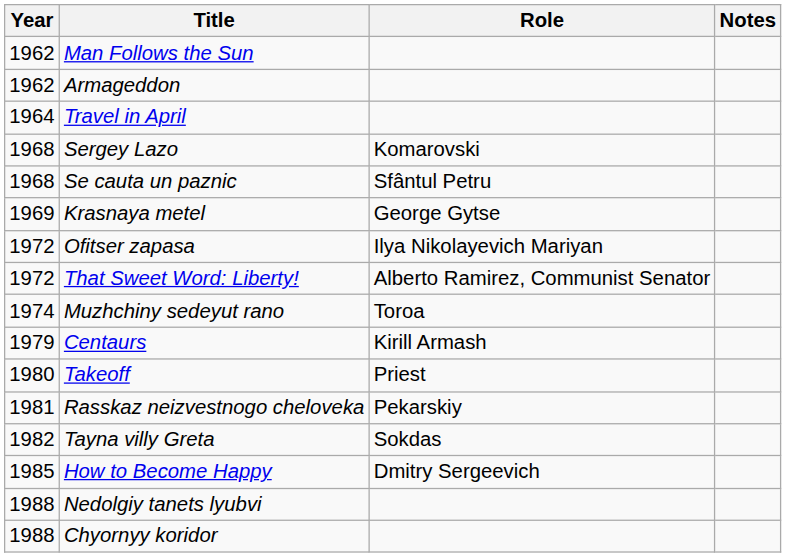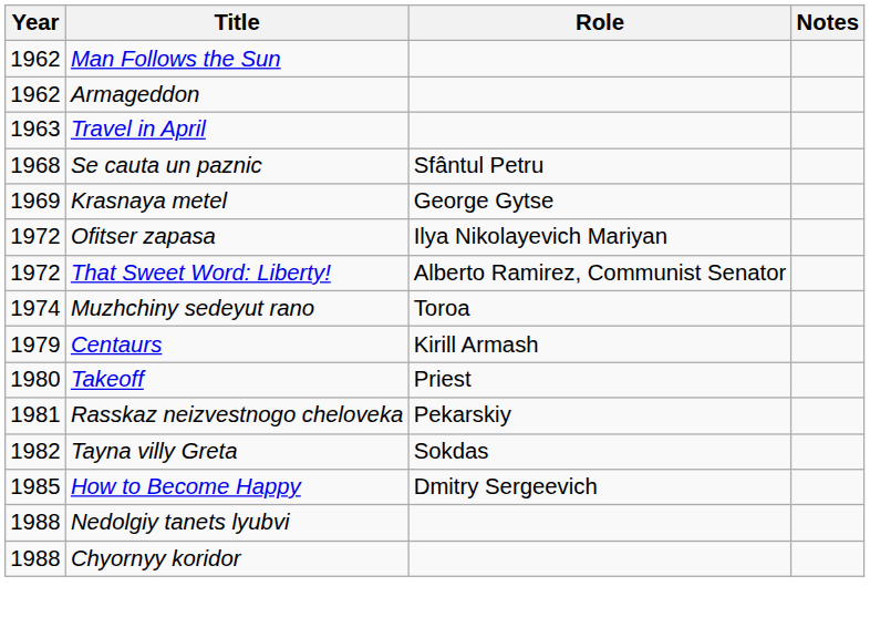 <table class="wikitable">
 <tr>
 <th>Year</th>
 <th>Title</th>
 <th>Role</th>
 <th>Notes</th>
 </tr>
 <tr>
 <td>1962</td>
 <td><em><a href='#'>Man Follows the Sun</a></em></td>
 <td></td>
 <td></td>
 </tr>
 <tr>
 <td>1962</td>
 <td><em>Armageddon</em></td>
 <td></td>
 <td></td>
 </tr>
 <tr>
-<td>1964</td>
+<td>1963</td>
 <td><em><a href='#'>Travel in April</a></em></td>
 <td></td>
-<td></td>
-</tr>
-<tr>
-<td>1968</td>
-<td><em>Sergey Lazo</em></td>
-<td>Komarovski</td>
 <td></td>
 </tr>
 <tr>
 <td>1968</td>
 <td><em>Se cauta un paznic</em></td>
 <td>Sfântul Petru</td>
 <td></td>
 </tr>
 <tr>
 <td>1969</td>
 <td><em>Krasnaya metel</em></td>
 <td>George Gytse</td>
 <td></td>
 </tr>
 <tr>
 <td>1972</td>
 <td><em>Ofitser zapasa</em></td>
 <td>Ilya Nikolayevich Mariyan</td>
 <td></td>
 </tr>
 <tr>
 <td>1972</td>
 <td><em><a href='#'>That Sweet Word: Liberty!</a></em></td>
 <td>Alberto Ramirez, Communist Senator</td>
 <td></td>
 </tr>
 <tr>
 <td>1974</td>
 <td><em>Muzhchiny sedeyut rano</em></td>
 <td>Toroa</td>
 <td></td>
 </tr>
 <tr>
 <td>1979</td>
 <td><em><a href='#'>Centaurs</a></em></td>
 <td>Kirill Armash</td>
 <td></td>
 </tr>
 <tr>
 <td>1980</td>
 <td><em><a href='#'>Takeoff</a></em></td>
 <td>Priest</td>
 <td></td>
 </tr>
 <tr>
 <td>1981</td>
 <td><em>Rasskaz neizvestnogo cheloveka</em></td>
 <td>Pekarskiy</td>
 <td></td>
 </tr>
 <tr>
 <td>1982</td>
 <td><em>Tayna villy Greta</em></td>
 <td>Sokdas</td>
 <td></td>
 </tr>
 <tr>
 <td>1985</td>
 <td><em><a href='#'>How to Become Happy</a></em></td>
 <td>Dmitry Sergeevich</td>
 <td></td>
 </tr>
 <tr>
 <td>1988</td>
 <td><em>Nedolgiy tanets lyubvi</em></td>
 <td></td>
 <td></td>
 </tr>
 <tr>
 <td>1988</td>
 <td><em>Chyornyy koridor</em></td>
 <td></td>
 <td></td>
 </tr>
 </table>
